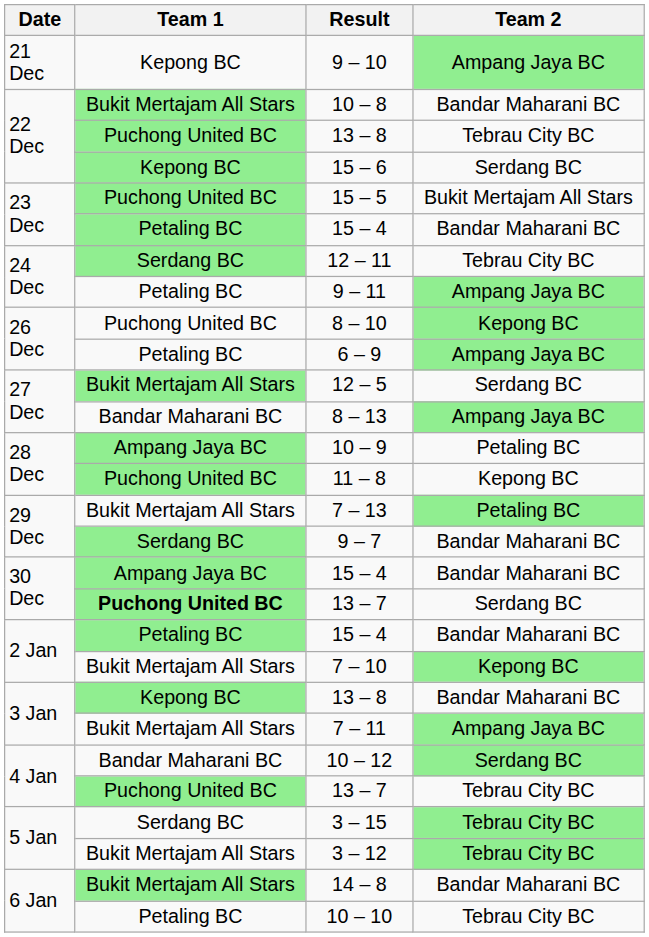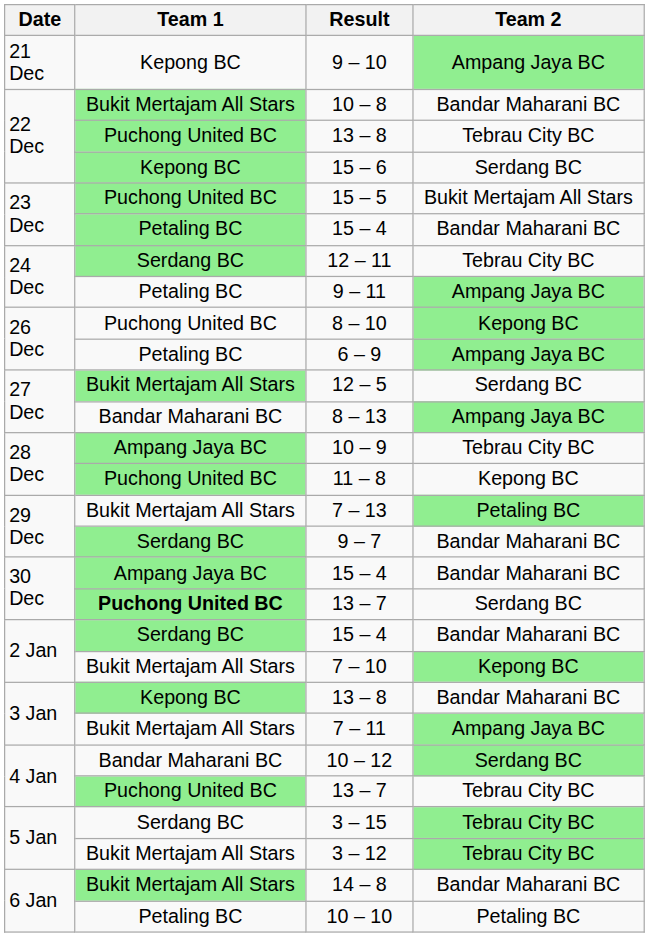 <table class="wikitable">
 <tr>
 <th width=50>Date</th>
 <th width=180>Team 1</th>
 <th width=80 style="text-align:center;">Result</th>
 <th width=180>Team 2</th>
 </tr>
 <tr>
 <td rowspan=1>21 Dec</td>
 <td style="text-align:center;">Kepong BC</td>
 <td style="text-align:center;">9 – 10</td>
 <td style="text-align:center;background:lightgreen;">Ampang Jaya BC</td>
 </tr>
 <tr>
 <td rowspan=3>22 Dec</td>
 <td style="text-align:center;background:lightgreen;">Bukit Mertajam All Stars</td>
 <td style="text-align:center;">10 – 8</td>
 <td style="text-align:center;">Bandar Maharani BC</td>
 </tr>
 <tr>
 <td style="text-align:center;background:lightgreen;">Puchong United BC</td>
 <td style="text-align:center;">13 – 8</td>
 <td style="text-align:center;">Tebrau City BC</td>
 </tr>
 <tr>
 <td style="text-align:center;background:lightgreen;">Kepong BC</td>
 <td style="text-align:center;">15 – 6</td>
 <td style="text-align:center;">Serdang BC</td>
 </tr>
 <tr>
 <td rowspan=2>23 Dec</td>
 <td style="text-align:center;background:lightgreen;">Puchong United BC</td>
 <td style="text-align:center;">15 – 5</td>
 <td style="text-align:center;">Bukit Mertajam All Stars</td>
 </tr>
 <tr>
 <td style="text-align:center;background:lightgreen;">Petaling BC</td>
 <td style="text-align:center;">15 – 4</td>
 <td style="text-align:center;">Bandar Maharani BC</td>
 </tr>
 <tr>
 <td rowspan=2>24 Dec</td>
 <td style="text-align:center;background:lightgreen;">Serdang BC</td>
 <td style="text-align:center;">12 – 11</td>
 <td style="text-align:center;">Tebrau City BC</td>
 </tr>
 <tr>
 <td style="text-align:center;">Petaling BC</td>
 <td style="text-align:center;">9 – 11</td>
 <td style="text-align:center;background:lightgreen;">Ampang Jaya BC</td>
 </tr>
 <tr>
 <td rowspan=2>26 Dec</td>
 <td style="text-align:center;">Puchong United BC</td>
 <td style="text-align:center;">8 – 10</td>
 <td style="text-align:center;background:lightgreen;">Kepong BC</td>
 </tr>
 <tr>
 <td style="text-align:center;">Petaling BC</td>
 <td style="text-align:center;">6 – 9</td>
 <td style="text-align:center;background:lightgreen;">Ampang Jaya BC</td>
 </tr>
 <tr>
 <td rowspan=2>27 Dec</td>
 <td style="text-align:center;background:lightgreen;">Bukit Mertajam All Stars</td>
 <td style="text-align:center;">12 – 5</td>
 <td style="text-align:center;">Serdang BC</td>
 </tr>
 <tr>
 <td style="text-align:center;">Bandar Maharani BC</td>
 <td style="text-align:center;">8 – 13</td>
 <td style="text-align:center;background:lightgreen;">Ampang Jaya BC</td>
 </tr>
 <tr>
 <td rowspan=2>28 Dec</td>
 <td style="text-align:center;background:lightgreen;">Ampang Jaya BC</td>
 <td style="text-align:center;">10 – 9</td>
-<td style="text-align:center;">Petaling BC</td>
+<td style="text-align:center;">Tebrau City BC</td>
 </tr>
 <tr>
 <td style="text-align:center;background:lightgreen;">Puchong United BC</td>
 <td style="text-align:center;">11 – 8</td>
 <td style="text-align:center;">Kepong BC</td>
 </tr>
 <tr>
 <td rowspan=2>29 Dec</td>
 <td style="text-align:center;">Bukit Mertajam All Stars</td>
 <td style="text-align:center;">7 – 13</td>
 <td style="text-align:center;background:lightgreen;">Petaling BC</td>
 </tr>
 <tr>
 <td style="text-align:center;background:lightgreen;">Serdang BC</td>
 <td style="text-align:center;">9 – 7</td>
 <td style="text-align:center;">Bandar Maharani BC</td>
 </tr>
 <tr>
 <td rowspan=2>30 Dec</td>
 <td style="text-align:center;background:lightgreen;">Ampang Jaya BC</td>
 <td style="text-align:center;">15 – 4</td>
 <td style="text-align:center;">Bandar Maharani BC</td>
 </tr>
 <tr>
 <td style="text-align:center;background:lightgreen;"><strong>Puchong United BC</strong></td>
 <td style="text-align:center;">13 – 7</td>
 <td style="text-align:center;">Serdang BC</td>
 </tr>
 <tr>
 <td rowspan=2>2 Jan</td>
-<td style="text-align:center;background:lightgreen;">Petaling BC</td>
+<td style="text-align:center;background:lightgreen;">Serdang BC</td>
 <td style="text-align:center;">15 – 4</td>
 <td style="text-align:center;">Bandar Maharani BC</td>
 </tr>
 <tr>
 <td style="text-align:center;">Bukit Mertajam All Stars</td>
 <td style="text-align:center;">7 – 10</td>
 <td style="text-align:center;background:lightgreen;">Kepong BC</td>
 </tr>
 <tr>
 <td rowspan=2>3 Jan</td>
 <td style="text-align:center;background:lightgreen;">Kepong BC</td>
 <td style="text-align:center;">13 – 8</td>
 <td style="text-align:center;">Bandar Maharani BC</td>
 </tr>
 <tr>
 <td style="text-align:center;">Bukit Mertajam All Stars</td>
 <td style="text-align:center;">7 – 11</td>
 <td style="text-align:center;background:lightgreen;">Ampang Jaya BC</td>
 </tr>
 <tr>
 <td rowspan=2>4 Jan</td>
 <td style="text-align:center;">Bandar Maharani BC</td>
 <td style="text-align:center;">10 – 12</td>
 <td style="text-align:center;background:lightgreen;">Serdang BC</td>
 </tr>
 <tr>
 <td style="text-align:center;background:lightgreen;">Puchong United BC</td>
 <td style="text-align:center;">13 – 7</td>
 <td style="text-align:center;">Tebrau City BC</td>
 </tr>
 <tr>
 <td rowspan=2>5 Jan</td>
 <td style="text-align:center;">Serdang BC</td>
 <td style="text-align:center;">3 – 15</td>
 <td style="text-align:center;background:lightgreen;">Tebrau City BC</td>
 </tr>
 <tr>
 <td style="text-align:center;">Bukit Mertajam All Stars</td>
 <td style="text-align:center;">3 – 12</td>
 <td style="text-align:center;background:lightgreen;">Tebrau City BC</td>
 </tr>
 <tr>
 <td rowspan=2>6 Jan</td>
 <td style="text-align:center;background:lightgreen;">Bukit Mertajam All Stars</td>
 <td style="text-align:center;">14 – 8</td>
 <td style="text-align:center;">Bandar Maharani BC</td>
 </tr>
 <tr>
 <td style="text-align:center;">Petaling BC</td>
 <td style="text-align:center;">10 – 10</td>
-<td style="text-align:center;">Tebrau City BC</td>
+<td style="text-align:center;">Petaling BC</td>
 </tr>
 </table>
